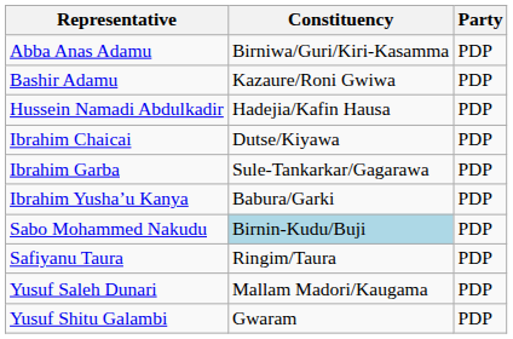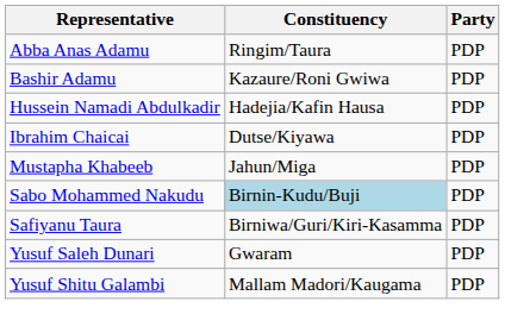 <table class="wikitable" border="1">
 <tr>
 <th>Representative</th>
 <th>Constituency</th>
 <th>Party</th>
 </tr>
 <tr>
 <td><a href='#'>Abba Anas Adamu</a></td>
-<td>Birniwa/Guri/Kiri-Kasamma</td>
+<td>Ringim/Taura</td>
 <td>PDP</td>
 </tr>
 <tr>
 <td><a href='#'>Bashir Adamu</a></td>
 <td>Kazaure/Roni Gwiwa</td>
 <td>PDP</td>
 </tr>
 <tr>
 <td><a href='#'>Hussein Namadi Abdulkadir</a></td>
 <td>Hadejia/Kafin Hausa</td>
 <td>PDP</td>
 </tr>
 <tr>
 <td><a href='#'>Ibrahim Chaicai</a></td>
 <td>Dutse/Kiyawa</td>
 <td>PDP</td>
 </tr>
 <tr>
-<td><a href='#'>Ibrahim Garba</a></td>
-<td>Sule-Tankarkar/Gagarawa</td>
-<td>PDP</td>
-</tr>
-<tr>
-<td><a href='#'>Ibrahim Yusha’u Kanya</a></td>
-<td>Babura/Garki</td>
+<td><a href='#'>Mustapha Khabeeb</a></td>
+<td>Jahun/Miga</td>
 <td>PDP</td>
 </tr>
 <tr>
 <td><a href='#'>Sabo Mohammed Nakudu</a></td>
 <td style="background: lightblue;">Birnin-Kudu/Buji</td>
 <td>PDP</td>
 </tr>
 <tr>
 <td><a href='#'>Safiyanu Taura</a></td>
-<td>Ringim/Taura</td>
+<td>Birniwa/Guri/Kiri-Kasamma</td>
 <td>PDP</td>
 </tr>
 <tr>
 <td><a href='#'>Yusuf Saleh Dunari</a></td>
-<td>Mallam Madori/Kaugama</td>
+<td>Gwaram</td>
 <td>PDP</td>
 </tr>
 <tr>
 <td><a href='#'>Yusuf Shitu Galambi</a></td>
-<td>Gwaram</td>
+<td>Mallam Madori/Kaugama</td>
 <td>PDP</td>
 </tr>
 </table>
